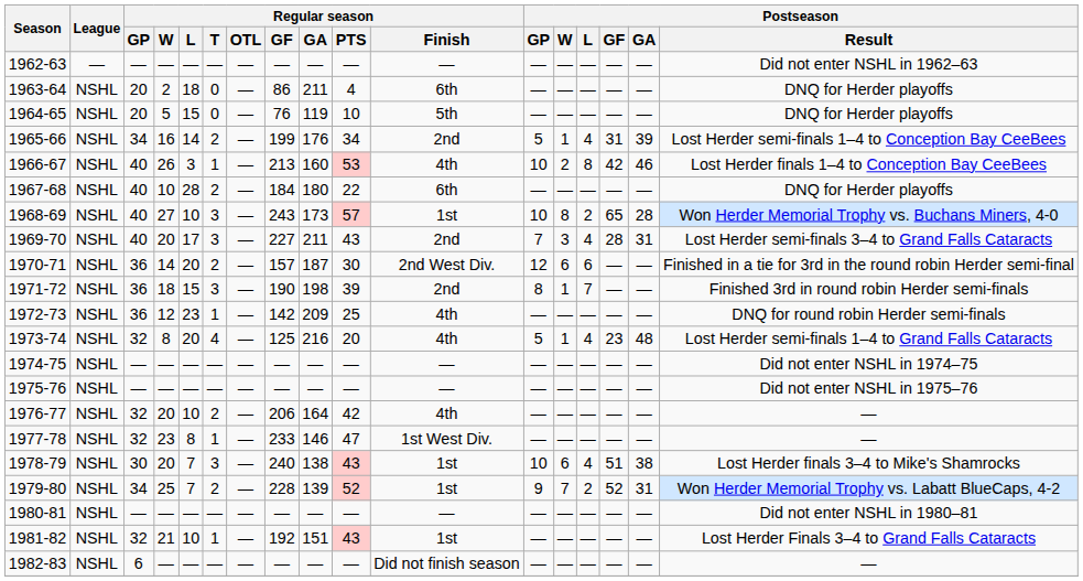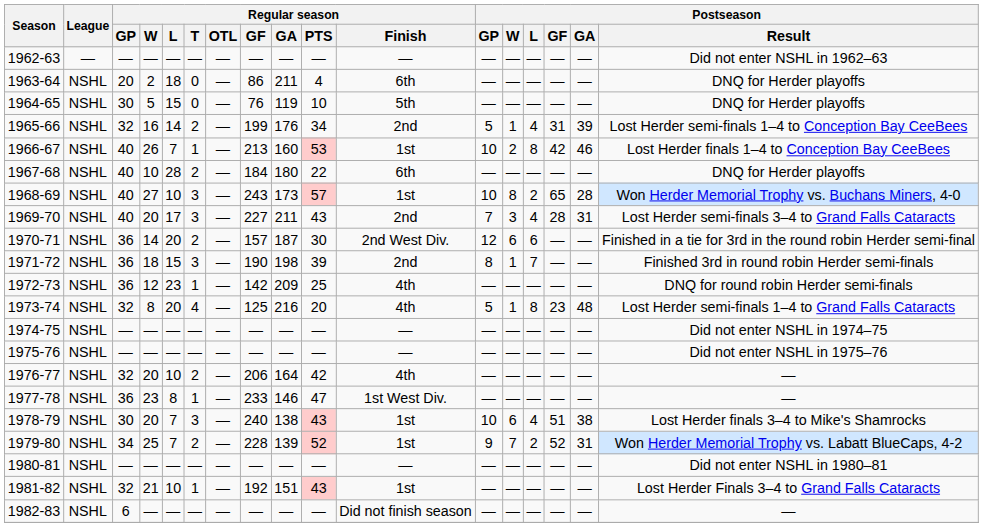 <table class="wikitable plainrowheaders"  style="text-align: center; font-size: 95%">
 <tr align="center" style="font-size: small; font-weight:bold; background-color:#dddddd; padding:5px;">
 <th rowspan="2" scope="col">Season</th>
 <th rowspan="2" scope="col">League</th>
 <th colspan="9">Regular season</th>
 <th colspan="9">Postseason</th>
 </tr>
 <tr>
 <th scope="col">GP</th>
 <th scope="col">W</th>
 <th scope="col">L</th>
 <th scope="col">T</th>
 <th scope="col">OTL</th>
 <th scope="col">GF</th>
 <th scope="col">GA</th>
 <th scope="col">PTS</th>
 <th scope="col">Finish</th>
 <th scope="col">GP</th>
 <th scope="col">W</th>
 <th scope="col">L</th>
 <th scope="col">GF</th>
 <th scope="col">GA</th>
 <th scope="col">Result</th>
 </tr>
 <tr>
 <td scope="row">1962-63</td>
 <td>—</td>
 <td>—</td>
 <td>—</td>
 <td>—</td>
 <td>—</td>
 <td>—</td>
 <td>—</td>
 <td>—</td>
 <td>—</td>
 <td>—</td>
 <td>—</td>
 <td>—</td>
 <td>—</td>
 <td>—</td>
 <td>—</td>
 <td>Did not enter NSHL in 1962–63</td>
 </tr>
 <tr>
 <td scope="row">1963-64</td>
 <td>NSHL</td>
 <td>20</td>
 <td>2</td>
 <td>18</td>
 <td>0</td>
 <td>—</td>
 <td>86</td>
 <td>211</td>
 <td>4</td>
 <td>6th</td>
 <td>—</td>
 <td>—</td>
 <td>—</td>
 <td>—</td>
 <td>—</td>
 <td>DNQ for Herder playoffs</td>
 </tr>
 <tr>
 <td scope="row">1964-65</td>
 <td>NSHL</td>
-<td>20</td>
+<td>30</td>
 <td>5</td>
 <td>15</td>
 <td>0</td>
 <td>—</td>
 <td>76</td>
 <td>119</td>
 <td>10</td>
 <td>5th</td>
 <td>—</td>
 <td>—</td>
 <td>—</td>
 <td>—</td>
 <td>—</td>
 <td>DNQ for Herder playoffs</td>
 </tr>
 <tr>
 <td scope="row">1965-66</td>
 <td>NSHL</td>
-<td>34</td>
+<td>32</td>
 <td>16</td>
 <td>14</td>
 <td>2</td>
 <td>—</td>
 <td>199</td>
 <td>176</td>
 <td>34</td>
 <td>2nd</td>
 <td>5</td>
 <td>1</td>
 <td>4</td>
 <td>31</td>
 <td>39</td>
 <td>Lost Herder semi-finals 1–4 to <a href='#'>Conception Bay CeeBees</a></td>
 </tr>
 <tr>
 <td scope="row">1966-67</td>
 <td>NSHL</td>
 <td>40</td>
 <td>26</td>
-<td>3</td>
+<td>7</td>
 <td>1</td>
 <td>—</td>
 <td>213</td>
 <td>160</td>
 <td style="background: #FFCCCC;">53</td>
-<td>4th</td>
+<td>1st</td>
 <td>10</td>
 <td>2</td>
 <td>8</td>
 <td>42</td>
 <td>46</td>
 <td>Lost Herder finals 1–4 to <a href='#'>Conception Bay CeeBees</a></td>
 </tr>
 <tr>
 <td scope="row">1967-68</td>
 <td>NSHL</td>
 <td>40</td>
 <td>10</td>
 <td>28</td>
 <td>2</td>
 <td>—</td>
 <td>184</td>
 <td>180</td>
 <td>22</td>
 <td>6th</td>
 <td>—</td>
 <td>—</td>
 <td>—</td>
 <td>—</td>
 <td>—</td>
 <td>DNQ for Herder playoffs</td>
 </tr>
 <tr>
 <td scope="row">1968-69</td>
 <td>NSHL</td>
 <td>40</td>
 <td>27</td>
 <td>10</td>
 <td>3</td>
 <td>—</td>
 <td>243</td>
 <td>173</td>
 <td style="background: #FFCCCC;">57</td>
 <td>1st</td>
 <td>10</td>
 <td>8</td>
 <td>2</td>
 <td>65</td>
 <td>28</td>
 <td style="background: #D0E7FF;">Won <a href='#'>Herder Memorial Trophy</a> vs. <a href='#'>Buchans Miners</a>, 4-0</td>
 </tr>
 <tr>
 <td scope="row">1969-70</td>
 <td>NSHL</td>
 <td>40</td>
 <td>20</td>
 <td>17</td>
 <td>3</td>
 <td>—</td>
 <td>227</td>
 <td>211</td>
 <td>43</td>
 <td>2nd</td>
 <td>7</td>
 <td>3</td>
 <td>4</td>
 <td>28</td>
 <td>31</td>
 <td>Lost Herder semi-finals 3–4 to <a href='#'>Grand Falls Cataracts</a></td>
 </tr>
 <tr>
 <td scope="row">1970-71</td>
 <td>NSHL</td>
 <td>36</td>
 <td>14</td>
 <td>20</td>
 <td>2</td>
 <td>—</td>
 <td>157</td>
 <td>187</td>
 <td>30</td>
 <td>2nd West Div.</td>
 <td>12</td>
 <td>6</td>
 <td>6</td>
 <td>—</td>
 <td>—</td>
 <td>Finished in a tie for 3rd in the round robin Herder semi-final</td>
 </tr>
 <tr>
 <td scope="row">1971-72</td>
 <td>NSHL</td>
 <td>36</td>
 <td>18</td>
 <td>15</td>
 <td>3</td>
 <td>—</td>
 <td>190</td>
 <td>198</td>
 <td>39</td>
 <td>2nd</td>
 <td>8</td>
 <td>1</td>
 <td>7</td>
 <td>—</td>
 <td>—</td>
 <td>Finished 3rd in round robin Herder semi-finals</td>
 </tr>
 <tr>
 <td scope="row">1972-73</td>
 <td>NSHL</td>
 <td>36</td>
 <td>12</td>
 <td>23</td>
 <td>1</td>
 <td>—</td>
 <td>142</td>
 <td>209</td>
 <td>25</td>
 <td>4th</td>
 <td>—</td>
 <td>—</td>
 <td>—</td>
 <td>—</td>
 <td>—</td>
 <td>DNQ for round robin Herder semi-finals</td>
 </tr>
 <tr>
 <td scope="row">1973-74</td>
 <td>NSHL</td>
 <td>32</td>
 <td>8</td>
 <td>20</td>
 <td>4</td>
 <td>—</td>
 <td>125</td>
 <td>216</td>
 <td>20</td>
 <td>4th</td>
 <td>5</td>
 <td>1</td>
-<td>4</td>
+<td>8</td>
 <td>23</td>
 <td>48</td>
 <td>Lost Herder semi-finals 1–4 to <a href='#'>Grand Falls Cataracts</a></td>
 </tr>
 <tr>
 <td scope="row">1974-75</td>
 <td>NSHL</td>
 <td>—</td>
 <td>—</td>
 <td>—</td>
 <td>—</td>
 <td>—</td>
 <td>—</td>
 <td>—</td>
 <td>—</td>
 <td>—</td>
 <td>—</td>
 <td>—</td>
 <td>—</td>
 <td>—</td>
 <td>—</td>
 <td>Did not enter NSHL in 1974–75</td>
 </tr>
 <tr>
 <td scope="row">1975-76</td>
 <td>NSHL</td>
 <td>—</td>
 <td>—</td>
 <td>—</td>
 <td>—</td>
 <td>—</td>
 <td>—</td>
 <td>—</td>
 <td>—</td>
 <td>—</td>
 <td>—</td>
 <td>—</td>
 <td>—</td>
 <td>—</td>
 <td>—</td>
 <td>Did not enter NSHL in 1975–76</td>
 </tr>
 <tr>
 <td scope="row">1976-77</td>
 <td>NSHL</td>
 <td>32</td>
 <td>20</td>
 <td>10</td>
 <td>2</td>
 <td>—</td>
 <td>206</td>
 <td>164</td>
 <td>42</td>
 <td>4th</td>
 <td>—</td>
 <td>—</td>
 <td>—</td>
 <td>—</td>
 <td>—</td>
 <td>—</td>
 </tr>
 <tr>
 <td scope="row">1977-78</td>
 <td>NSHL</td>
-<td>32</td>
+<td>36</td>
 <td>23</td>
 <td>8</td>
 <td>1</td>
 <td>—</td>
 <td>233</td>
 <td>146</td>
 <td>47</td>
 <td>1st West Div.</td>
 <td>—</td>
 <td>—</td>
 <td>—</td>
 <td>—</td>
 <td>—</td>
 <td>—</td>
 </tr>
 <tr>
 <td scope="row">1978-79</td>
 <td>NSHL</td>
 <td>30</td>
 <td>20</td>
 <td>7</td>
 <td>3</td>
 <td>—</td>
 <td>240</td>
 <td>138</td>
 <td style="background: #FFCCCC;">43</td>
 <td>1st</td>
 <td>10</td>
 <td>6</td>
 <td>4</td>
 <td>51</td>
 <td>38</td>
 <td>Lost Herder finals 3–4 to Mike's Shamrocks</td>
 </tr>
 <tr>
 <td scope="row">1979-80</td>
 <td>NSHL</td>
 <td>34</td>
 <td>25</td>
 <td>7</td>
 <td>2</td>
 <td>—</td>
 <td>228</td>
 <td>139</td>
 <td style="background: #FFCCCC;">52</td>
 <td>1st</td>
 <td>9</td>
 <td>7</td>
 <td>2</td>
 <td>52</td>
 <td>31</td>
 <td style="background: #D0E7FF;">Won <a href='#'>Herder Memorial Trophy</a> vs. Labatt BlueCaps, 4-2</td>
 </tr>
 <tr>
 <td scope="row">1980-81</td>
 <td>NSHL</td>
 <td>—</td>
 <td>—</td>
 <td>—</td>
 <td>—</td>
 <td>—</td>
 <td>—</td>
 <td>—</td>
 <td>—</td>
 <td>—</td>
 <td>—</td>
 <td>—</td>
 <td>—</td>
 <td>—</td>
 <td>—</td>
 <td>Did not enter NSHL in 1980–81</td>
 </tr>
 <tr>
 <td scope="row">1981-82</td>
 <td>NSHL</td>
 <td>32</td>
 <td>21</td>
 <td>10</td>
 <td>1</td>
 <td>—</td>
 <td>192</td>
 <td>151</td>
 <td style="background: #FFCCCC;">43</td>
 <td>1st</td>
 <td>—</td>
 <td>—</td>
 <td>—</td>
 <td>—</td>
 <td>—</td>
 <td>Lost Herder Finals 3–4 to <a href='#'>Grand Falls Cataracts</a></td>
 </tr>
 <tr>
 <td scope="row">1982-83</td>
 <td>NSHL</td>
 <td>6</td>
 <td>—</td>
 <td>—</td>
 <td>—</td>
 <td>—</td>
 <td>—</td>
 <td>—</td>
 <td>—</td>
 <td>Did not finish season</td>
 <td>—</td>
 <td>—</td>
 <td>—</td>
 <td>—</td>
 <td>—</td>
 <td>—</td>
 </tr>
 <tr>
 </tr>
 </table>
